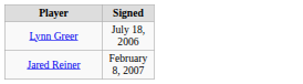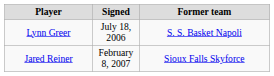 <table class="wikitable" style="text-align: center">
 <tr style="text-align:center; background:#ddd;">
 <td style="width:140px"><strong>Player</strong></td>
 <td style="width:70px"><strong>Signed</strong></td>
+<td style="width:210px"><strong>Former team</strong></td>
 </tr>
 <tr>
 <td><a href='#'>Lynn Greer</a></td>
 <td>July 18, 2006</td>
+<td><a href='#'>S. S. Basket Napoli</a></td>
 </tr>
 <tr>
 <td><a href='#'>Jared Reiner</a></td>
 <td>February 8, 2007</td>
+<td><a href='#'>Sioux Falls Skyforce</a></td>
 </tr>
 </table>
